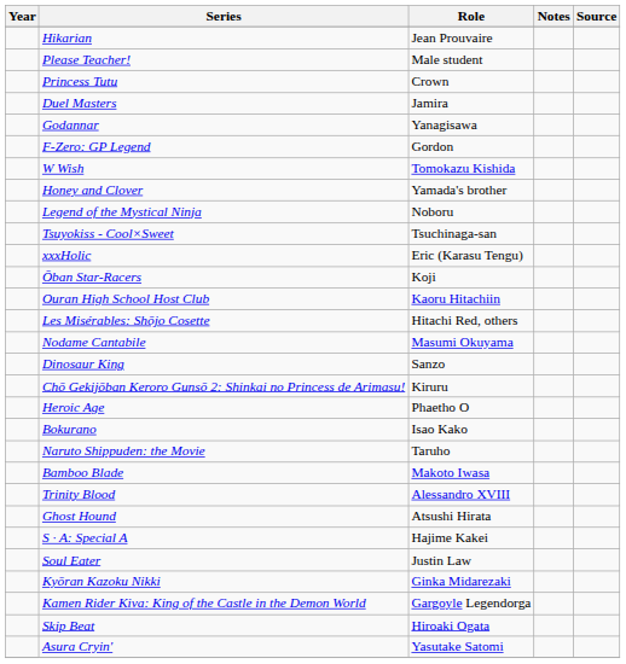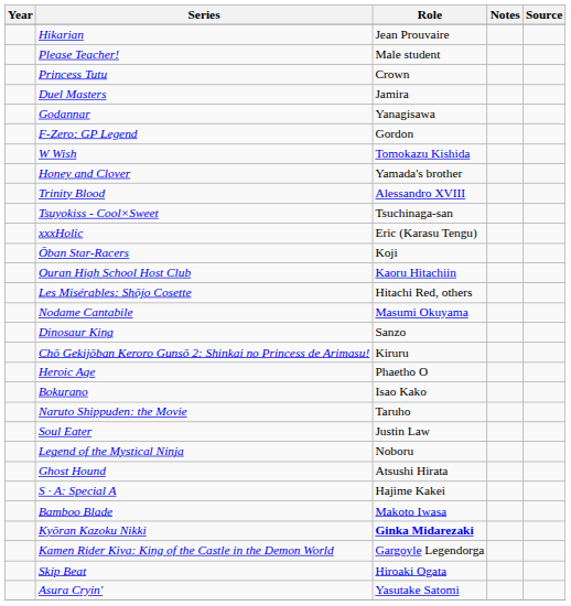 <table class="wikitable sortable plainrowheaders">
 <tr>
 <th>Year</th>
 <th>Series</th>
 <th>Role</th>
 <th class="unsortable">Notes</th>
 <th class="unsortable">Source</th>
 </tr>
 <tr>
 </tr>
 <tr>
 <td></td>
 <td><em><a href='#'>Hikarian</a></em></td>
 <td>Jean Prouvaire</td>
 <td></td>
 <td></td>
 </tr>
 <tr>
 <td></td>
 <td><em><a href='#'>Please Teacher!</a></em></td>
 <td>Male student</td>
 <td></td>
 <td></td>
 </tr>
 <tr>
 <td></td>
 <td><em><a href='#'>Princess Tutu</a></em></td>
 <td>Crown</td>
 <td></td>
 <td></td>
 </tr>
 <tr>
 <td></td>
 <td><em><a href='#'>Duel Masters</a></em></td>
 <td>Jamira</td>
 <td></td>
 <td></td>
 </tr>
 <tr>
 <td></td>
 <td><em><a href='#'>Godannar</a></em></td>
 <td>Yanagisawa</td>
 <td></td>
 <td></td>
 </tr>
 <tr>
 <td></td>
 <td><em><a href='#'>F-Zero: GP Legend</a></em></td>
 <td>Gordon</td>
 <td></td>
 <td></td>
 </tr>
 <tr>
 <td></td>
 <td><em><a href='#'>W Wish</a></em></td>
 <td><a href='#'>Tomokazu Kishida</a></td>
 <td></td>
 <td></td>
 </tr>
 <tr>
 <td></td>
 <td><em><a href='#'>Honey and Clover</a></em></td>
 <td>Yamada's brother</td>
 <td></td>
 <td></td>
 </tr>
 <tr>
 <td></td>
-<td><em><a href='#'>Legend of the Mystical Ninja</a></em></td>
-<td>Noboru</td>
+<td><em><a href='#'>Trinity Blood</a></em></td>
+<td><a href='#'>Alessandro XVIII</a></td>
 <td></td>
 <td></td>
 </tr>
 <tr>
 <td></td>
 <td><em><a href='#'>Tsuyokiss - Cool×Sweet</a></em></td>
 <td>Tsuchinaga-san</td>
 <td></td>
 <td></td>
 </tr>
 <tr>
 <td></td>
 <td><em><a href='#'>xxxHolic</a></em></td>
 <td>Eric (Karasu Tengu)</td>
 <td></td>
 <td></td>
 </tr>
 <tr>
 <td></td>
 <td><em><a href='#'>Ōban Star-Racers</a></em></td>
 <td>Koji</td>
 <td></td>
 <td></td>
 </tr>
 <tr>
 <td></td>
 <td><em><a href='#'>Ouran High School Host Club</a></em></td>
 <td><a href='#'>Kaoru Hitachiin</a></td>
 <td></td>
 <td></td>
 </tr>
 <tr>
 <td></td>
 <td><em><a href='#'>Les Misérables: Shōjo Cosette</a></em></td>
 <td>Hitachi Red, others</td>
 <td></td>
 <td></td>
 </tr>
 <tr>
 <td></td>
 <td><em><a href='#'>Nodame Cantabile</a></em></td>
 <td><a href='#'>Masumi Okuyama</a></td>
 <td></td>
 <td></td>
 </tr>
 <tr>
 <td></td>
 <td><em><a href='#'>Dinosaur King</a></em></td>
 <td>Sanzo</td>
 <td></td>
 <td></td>
 </tr>
 <tr>
 <td></td>
 <td><em><a href='#'>Chō Gekijōban Keroro Gunsō 2: Shinkai no Princess de Arimasu!</a></em></td>
 <td>Kiruru</td>
 <td></td>
 <td></td>
 </tr>
 <tr>
 <td></td>
 <td><em><a href='#'>Heroic Age</a></em></td>
 <td>Phaetho O</td>
 <td></td>
 <td></td>
 </tr>
 <tr>
 <td></td>
 <td><em><a href='#'>Bokurano</a></em></td>
 <td>Isao Kako</td>
 <td></td>
 <td></td>
 </tr>
 <tr>
 <td></td>
 <td><em><a href='#'>Naruto Shippuden: the Movie</a></em></td>
 <td>Taruho</td>
 <td></td>
 <td></td>
 </tr>
 <tr>
 <td></td>
-<td><em><a href='#'>Bamboo Blade</a></em></td>
-<td><a href='#'>Makoto Iwasa</a></td>
+<td><em><a href='#'>Soul Eater</a></em></td>
+<td>Justin Law</td>
 <td></td>
 <td></td>
 </tr>
 <tr>
 <td></td>
-<td><em><a href='#'>Trinity Blood</a></em></td>
-<td><a href='#'>Alessandro XVIII</a></td>
+<td><em><a href='#'>Legend of the Mystical Ninja</a></em></td>
+<td>Noboru</td>
 <td></td>
 <td></td>
 </tr>
 <tr>
 <td></td>
 <td><em><a href='#'>Ghost Hound</a></em></td>
 <td>Atsushi Hirata</td>
 <td></td>
 <td></td>
 </tr>
 <tr>
 <td></td>
 <td><em><a href='#'>S · A: Special A</a></em></td>
 <td>Hajime Kakei</td>
 <td></td>
 <td></td>
 </tr>
 <tr>
 <td></td>
-<td><em><a href='#'>Soul Eater</a></em></td>
-<td>Justin Law</td>
+<td><em><a href='#'>Bamboo Blade</a></em></td>
+<td><a href='#'>Makoto Iwasa</a></td>
 <td></td>
 <td></td>
 </tr>
 <tr>
 <td></td>
 <td><em><a href='#'>Kyōran Kazoku Nikki</a></em></td>
-<td><a href='#'>Ginka Midarezaki</a></td>
+<td><strong><a href='#'>Ginka Midarezaki</a></strong></td>
 <td></td>
 <td></td>
 </tr>
 <tr>
 <td></td>
 <td><em><a href='#'>Kamen Rider Kiva: King of the Castle in the Demon World</a></em></td>
 <td><a href='#'>Gargoyle</a> Legendorga</td>
 <td></td>
 <td></td>
 </tr>
 <tr>
 <td></td>
 <td><em><a href='#'>Skip Beat</a></em></td>
 <td><a href='#'>Hiroaki Ogata</a></td>
 <td></td>
 <td></td>
 </tr>
 <tr>
 <td></td>
 <td><em><a href='#'>Asura Cryin'</a></em></td>
 <td><a href='#'>Yasutake Satomi</a> </td>
 <td></td>
 <td></td>
 </tr>
 <tr>
 </tr>
 </table>
